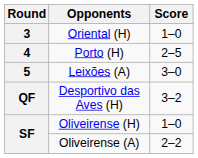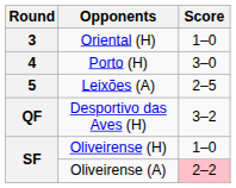 <table class="wikitable plainrowheaders" style="text-align:center;margin-left:1em;float:right">
 <tr>
 <th scope="col" style="width:25px;">Round</th>
 <th scope="col" style="width:125px;">Opponents</th>
 <th scope="col" style="width:50px;">Score</th>
 </tr>
 <tr>
 <th scope=row style="text-align:center">3</th>
 <td><a href='#'>Oriental</a> (H)</td>
 <td>1–0</td>
 </tr>
 <tr>
 <th scope=row style="text-align:center">4</th>
 <td><a href='#'>Porto</a> (H)</td>
-<td>2–5</td>
+<td>3–0</td>
 </tr>
 <tr>
 <th scope=row style="text-align:center">5</th>
 <td><a href='#'>Leixões</a> (A)</td>
-<td>3–0</td>
+<td>2–5</td>
 </tr>
 <tr>
 <th scope=row style="text-align:center">QF</th>
 <td><a href='#'>Desportivo das Aves</a> (H)</td>
 <td>3–2</td>
 </tr>
 <tr>
 <th scope=row style="text-align:center" rowspan="2">SF</th>
 <td><a href='#'>Oliveirense</a> (H)</td>
 <td>1–0</td>
 </tr>
 <tr>
 <td>Oliveirense (A)</td>
-<td>2–2</td>
+<td style="background: pink;">2–2</td>
 </tr>
 </table>
